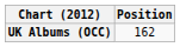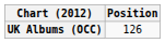 <table class="wikitable plainrowheaders" style="text-align:center">
 <tr>
 <th scope="col">Chart (2012)</th>
 <th scope="col">Position</th>
 </tr>
 <tr>
 <th scope="row">UK Albums (OCC)</th>
-<td>162</td>
+<td>126</td>
 </tr>
 </table>
